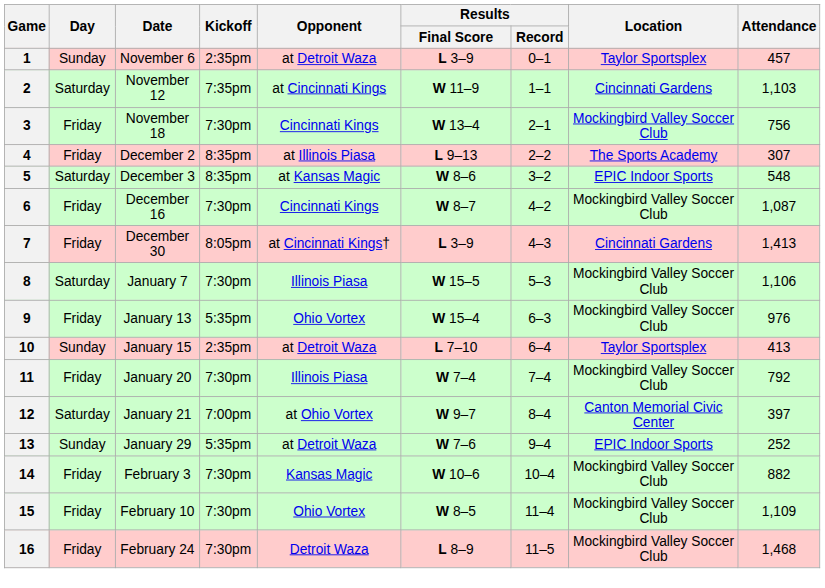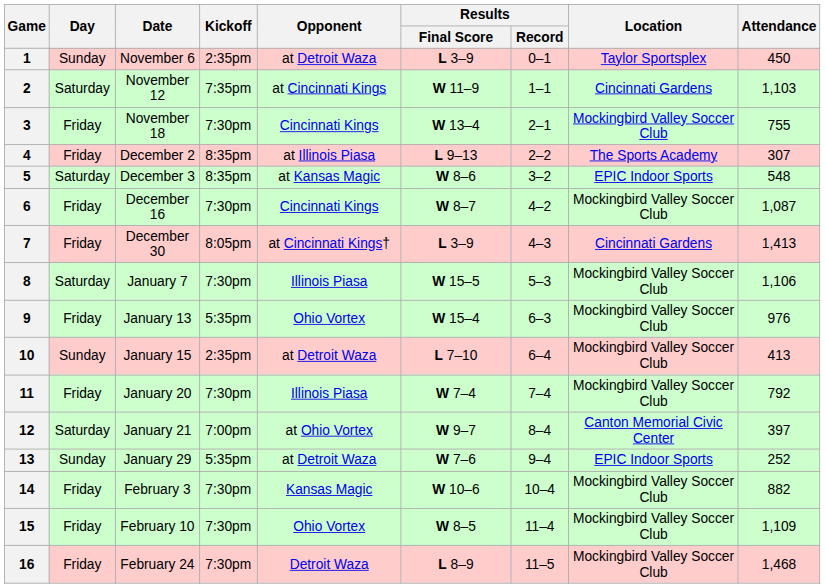 <table class="wikitable">
 <tr>
 <th rowspan="2" width="40">Game</th>
 <th rowspan="2" width="70">Day</th>
 <th rowspan="2" width="90">Date</th>
 <th rowspan="2" width="60">Kickoff</th>
 <th rowspan="2" width="160">Opponent</th>
 <th colspan="2" width="180">Results</th>
 <th rowspan="2" width="190">Location</th>
 <th rowspan="2" width="80">Attendance</th>
 </tr>
 <tr>
 <th width="120">Final Score</th>
 <th width="60">Record</th>
 </tr>
 <tr align="center" bgcolor="#FFCCCC">
 <th>1</th>
 <td>Sunday</td>
 <td>November 6</td>
 <td>2:35pm</td>
 <td>at <a href='#'>Detroit Waza</a></td>
 <td><strong>L</strong> 3–9</td>
 <td>0–1</td>
 <td><a href='#'>Taylor Sportsplex</a></td>
-<td>457</td>
+<td>450</td>
 </tr>
 <tr align="center" bgcolor="#CCFFCC">
 <th>2</th>
 <td>Saturday</td>
 <td>November 12</td>
 <td>7:35pm</td>
 <td>at <a href='#'>Cincinnati Kings</a></td>
 <td><strong>W</strong> 11–9</td>
 <td>1–1</td>
 <td><a href='#'>Cincinnati Gardens</a></td>
 <td>1,103</td>
 </tr>
 <tr align="center" bgcolor="#CCFFCC">
 <th>3</th>
 <td>Friday</td>
 <td>November 18</td>
 <td>7:30pm</td>
 <td><a href='#'>Cincinnati Kings</a></td>
 <td><strong>W</strong> 13–4</td>
 <td>2–1</td>
 <td><a href='#'>Mockingbird Valley Soccer Club</a></td>
-<td>756</td>
+<td>755</td>
 </tr>
 <tr align="center" bgcolor="#FFCCCC">
 <th>4</th>
 <td>Friday</td>
 <td>December 2</td>
 <td>8:35pm</td>
 <td>at <a href='#'>Illinois Piasa</a></td>
 <td><strong>L</strong> 9–13</td>
 <td>2–2</td>
 <td><a href='#'>The Sports Academy</a></td>
 <td>307</td>
 </tr>
 <tr align="center" bgcolor="#CCFFCC">
 <th>5</th>
 <td>Saturday</td>
 <td>December 3</td>
 <td>8:35pm</td>
 <td>at <a href='#'>Kansas Magic</a></td>
 <td><strong>W</strong> 8–6</td>
 <td>3–2</td>
 <td><a href='#'>EPIC Indoor Sports</a></td>
 <td>548</td>
 </tr>
 <tr align="center" bgcolor="#CCFFCC">
 <th>6</th>
 <td>Friday</td>
 <td>December 16</td>
 <td>7:30pm</td>
 <td><a href='#'>Cincinnati Kings</a></td>
 <td><strong>W</strong> 8–7</td>
 <td>4–2</td>
 <td>Mockingbird Valley Soccer Club</td>
 <td>1,087</td>
 </tr>
 <tr align="center" bgcolor="#FFCCCC">
 <th>7</th>
 <td>Friday</td>
 <td>December 30</td>
 <td>8:05pm</td>
 <td>at <a href='#'>Cincinnati Kings</a>†</td>
 <td><strong>L</strong> 3–9</td>
 <td>4–3</td>
 <td><a href='#'>Cincinnati Gardens</a></td>
 <td>1,413</td>
 </tr>
 <tr align="center" bgcolor="#CCFFCC">
 <th>8</th>
 <td>Saturday</td>
 <td>January 7</td>
 <td>7:30pm</td>
 <td><a href='#'>Illinois Piasa</a></td>
 <td><strong>W</strong> 15–5</td>
 <td>5–3</td>
 <td>Mockingbird Valley Soccer Club</td>
 <td>1,106</td>
 </tr>
 <tr align="center" bgcolor="#CCFFCC">
 <th>9</th>
 <td>Friday</td>
 <td>January 13</td>
 <td>5:35pm</td>
 <td><a href='#'>Ohio Vortex</a></td>
 <td><strong>W</strong> 15–4</td>
 <td>6–3</td>
 <td>Mockingbird Valley Soccer Club</td>
 <td>976</td>
 </tr>
 <tr align="center" bgcolor="#FFCCCC">
 <th>10</th>
 <td>Sunday</td>
 <td>January 15</td>
 <td>2:35pm</td>
 <td>at <a href='#'>Detroit Waza</a></td>
 <td><strong>L</strong> 7–10</td>
 <td>6–4</td>
-<td><a href='#'>Taylor Sportsplex</a></td>
+<td>Mockingbird Valley Soccer Club</td>
 <td>413</td>
 </tr>
 <tr align="center" bgcolor="#CCFFCC">
 <th>11</th>
 <td>Friday</td>
 <td>January 20</td>
 <td>7:30pm</td>
 <td><a href='#'>Illinois Piasa</a></td>
 <td><strong>W</strong> 7–4</td>
 <td>7–4</td>
 <td>Mockingbird Valley Soccer Club</td>
 <td>792</td>
 </tr>
 <tr align="center" bgcolor="#CCFFCC">
 <th>12</th>
 <td>Saturday</td>
 <td>January 21</td>
 <td>7:00pm</td>
 <td>at <a href='#'>Ohio Vortex</a></td>
 <td><strong>W</strong> 9–7</td>
 <td>8–4</td>
 <td><a href='#'>Canton Memorial Civic Center</a></td>
 <td>397</td>
 </tr>
 <tr align="center" bgcolor="#CCFFCC">
 <th>13</th>
 <td>Sunday</td>
 <td>January 29</td>
 <td>5:35pm</td>
 <td>at <a href='#'>Detroit Waza</a></td>
 <td><strong>W</strong> 7–6</td>
 <td>9–4</td>
 <td><a href='#'>EPIC Indoor Sports</a></td>
 <td>252</td>
 </tr>
 <tr align="center" bgcolor="#CCFFCC">
 <th>14</th>
 <td>Friday</td>
 <td>February 3</td>
 <td>7:30pm</td>
 <td><a href='#'>Kansas Magic</a></td>
 <td><strong>W</strong> 10–6</td>
 <td>10–4</td>
 <td>Mockingbird Valley Soccer Club</td>
 <td>882</td>
 </tr>
 <tr align="center" bgcolor="#CCFFCC">
 <th>15</th>
 <td>Friday</td>
 <td>February 10</td>
 <td>7:30pm</td>
 <td><a href='#'>Ohio Vortex</a></td>
 <td><strong>W</strong> 8–5</td>
 <td>11–4</td>
 <td>Mockingbird Valley Soccer Club</td>
 <td>1,109</td>
 </tr>
 <tr align="center" bgcolor="#FFCCCC">
 <th>16</th>
 <td>Friday</td>
 <td>February 24</td>
 <td>7:30pm</td>
 <td><a href='#'>Detroit Waza</a></td>
 <td><strong>L</strong> 8–9</td>
 <td>11–5</td>
 <td>Mockingbird Valley Soccer Club</td>
 <td>1,468</td>
 </tr>
 </table>
